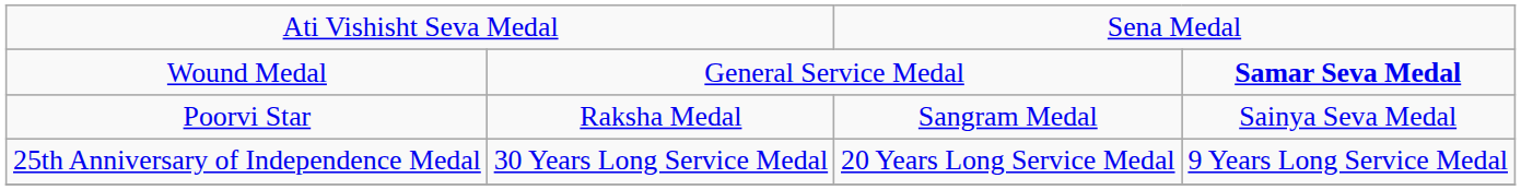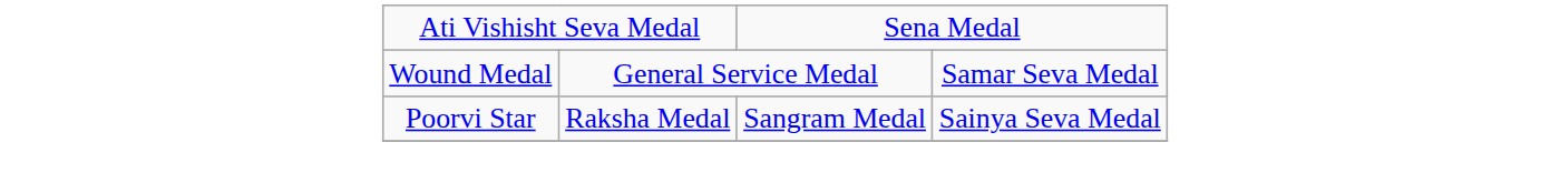 <table class="wikitable" style="margin:1em auto; text-align:center;">
 <tr>
 <td colspan="2"><a href='#'>Ati Vishisht Seva Medal</a></td>
 <td colspan="2"><a href='#'>Sena Medal</a></td>
 </tr>
 <tr>
 <td colspan="1"><a href='#'>Wound Medal</a></td>
 <td colspan="2"><a href='#'>General Service Medal</a></td>
-<td colspan="1"><strong><a href='#'>Samar Seva Medal</a></strong></td>
+<td colspan="1"><a href='#'>Samar Seva Medal</a></td>
 </tr>
 <tr>
 <td><a href='#'>Poorvi Star</a></td>
 <td><a href='#'>Raksha Medal</a></td>
 <td><a href='#'>Sangram Medal</a></td>
 <td><a href='#'>Sainya Seva Medal</a></td>
 </tr>
 <tr>
-<td><a href='#'>25th Anniversary of Independence Medal</a></td>
-<td><a href='#'>30 Years Long Service Medal</a></td>
-<td><a href='#'>20 Years Long Service Medal</a></td>
-<td><a href='#'>9 Years Long Service Medal</a></td>
-</tr>
-<tr>
 </tr>
 </table>
